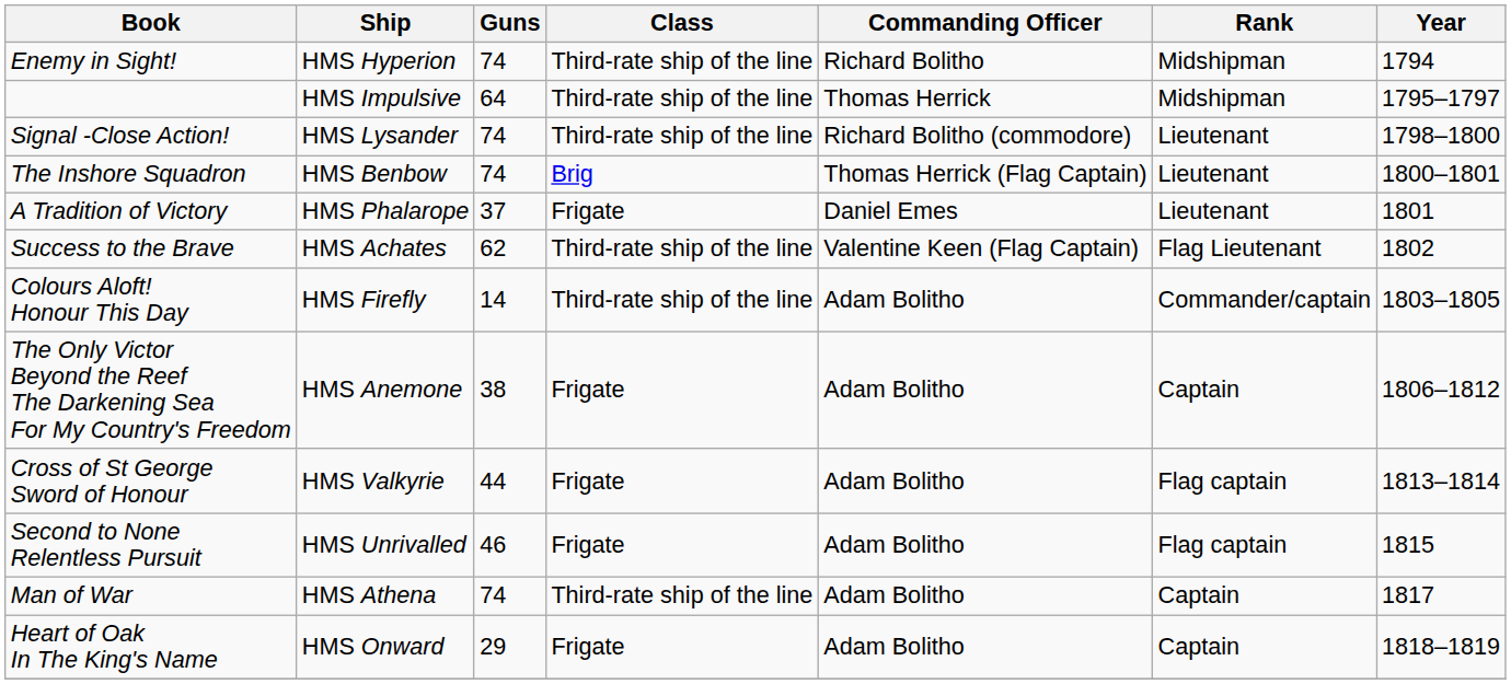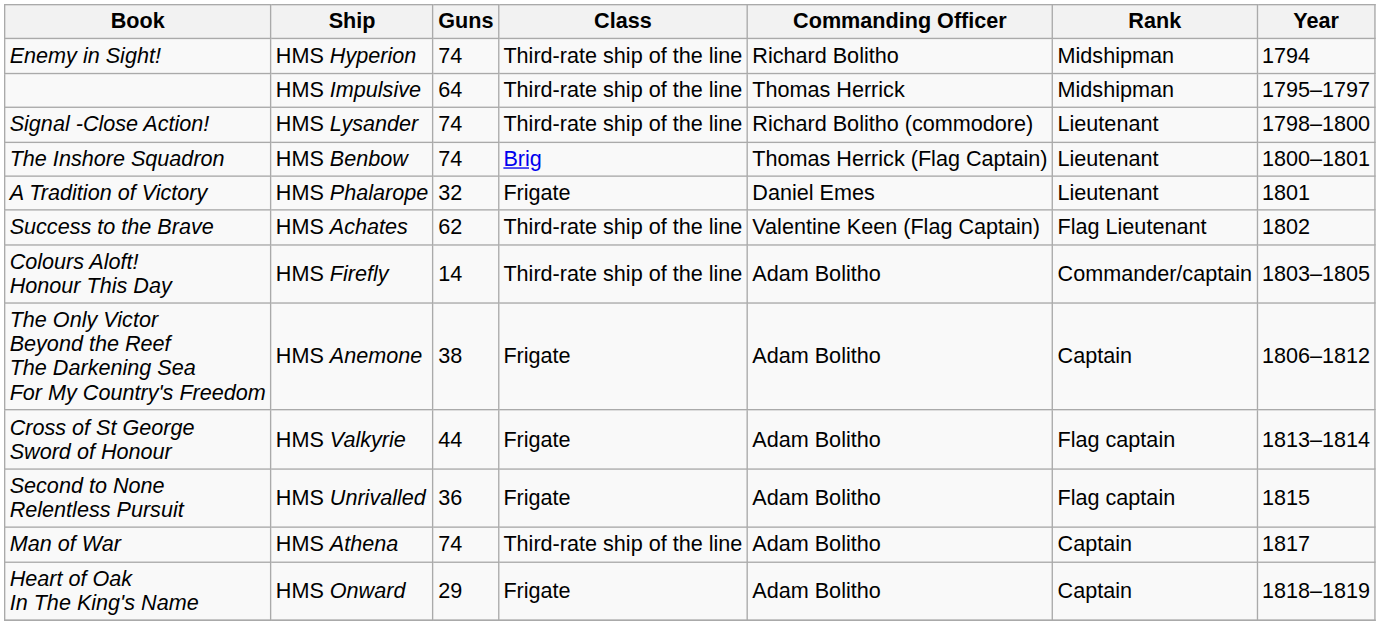 <table class="sortable wikitable">
 <tr>
 <th>Book</th>
 <th>Ship</th>
 <th>Guns</th>
 <th>Class</th>
 <th>Commanding Officer</th>
 <th>Rank</th>
 <th>Year</th>
 </tr>
 <tr>
 <td><em>Enemy in Sight!</em></td>
 <td>HMS <em>Hyperion</em></td>
 <td>74</td>
 <td>Third-rate ship of the line</td>
 <td>Richard Bolitho</td>
 <td>Midshipman</td>
 <td>1794</td>
 </tr>
 <tr>
 <td></td>
 <td>HMS <em>Impulsive</em></td>
 <td>64</td>
 <td>Third-rate ship of the line</td>
 <td>Thomas Herrick</td>
 <td>Midshipman</td>
 <td>1795–1797</td>
 </tr>
 <tr>
 <td><em>Signal -Close Action!</em></td>
 <td>HMS <em>Lysander</em></td>
 <td>74</td>
 <td>Third-rate ship of the line</td>
 <td>Richard Bolitho (commodore)</td>
 <td>Lieutenant</td>
 <td>1798–1800</td>
 </tr>
 <tr>
 <td><em>The Inshore Squadron</em></td>
 <td>HMS <em>Benbow</em></td>
 <td>74</td>
 <td><a href='#'>Brig</a></td>
 <td>Thomas Herrick (Flag Captain)</td>
 <td>Lieutenant</td>
 <td>1800–1801</td>
 </tr>
 <tr>
 <td><em>A Tradition of Victory</em></td>
 <td>HMS <em>Phalarope</em></td>
-<td>37</td>
+<td>32</td>
 <td>Frigate</td>
 <td>Daniel Emes</td>
 <td>Lieutenant</td>
 <td>1801</td>
 </tr>
 <tr>
 <td><em>Success to the Brave</em></td>
 <td>HMS <em>Achates</em></td>
 <td>62</td>
 <td>Third-rate ship of the line</td>
 <td>Valentine Keen (Flag Captain)</td>
 <td>Flag Lieutenant</td>
 <td>1802</td>
 </tr>
 <tr>
 <td><em>Colours Aloft!</em><br><em>Honour This Day</em></td>
 <td>HMS <em>Firefly</em></td>
 <td>14</td>
 <td>Third-rate ship of the line</td>
 <td>Adam Bolitho</td>
 <td>Commander/captain</td>
 <td>1803–1805</td>
 </tr>
 <tr>
 <td><em>The Only Victor</em> <br> <em>Beyond the Reef</em> <br> <em>The Darkening Sea</em> <br> <em>For My Country's Freedom</em></td>
 <td>HMS <em>Anemone</em></td>
 <td>38</td>
 <td>Frigate</td>
 <td>Adam Bolitho</td>
 <td>Captain</td>
 <td>1806–1812</td>
 </tr>
 <tr>
 <td><em>Cross of St George</em> <br> <em>Sword of Honour</em></td>
 <td>HMS <em>Valkyrie</em></td>
 <td>44</td>
 <td>Frigate</td>
 <td>Adam Bolitho</td>
 <td>Flag captain</td>
 <td>1813–1814</td>
 </tr>
 <tr>
 <td><em>Second to None</em> <br> <em>Relentless Pursuit</em></td>
 <td>HMS <em>Unrivalled</em></td>
-<td>46</td>
+<td>36</td>
 <td>Frigate</td>
 <td>Adam Bolitho</td>
 <td>Flag captain</td>
 <td>1815</td>
 </tr>
 <tr>
 <td><em>Man of War</em></td>
 <td>HMS <em>Athena</em></td>
 <td>74</td>
 <td>Third-rate ship of the line</td>
 <td>Adam Bolitho</td>
 <td>Captain</td>
 <td>1817</td>
 </tr>
 <tr>
 <td><em>Heart of Oak</em><br><em>In The King's Name</em></td>
 <td>HMS <em>Onward</em></td>
 <td>29</td>
 <td>Frigate</td>
 <td>Adam Bolitho</td>
 <td>Captain</td>
 <td>1818–1819</td>
 </tr>
 <tr>
 </tr>
 </table>
